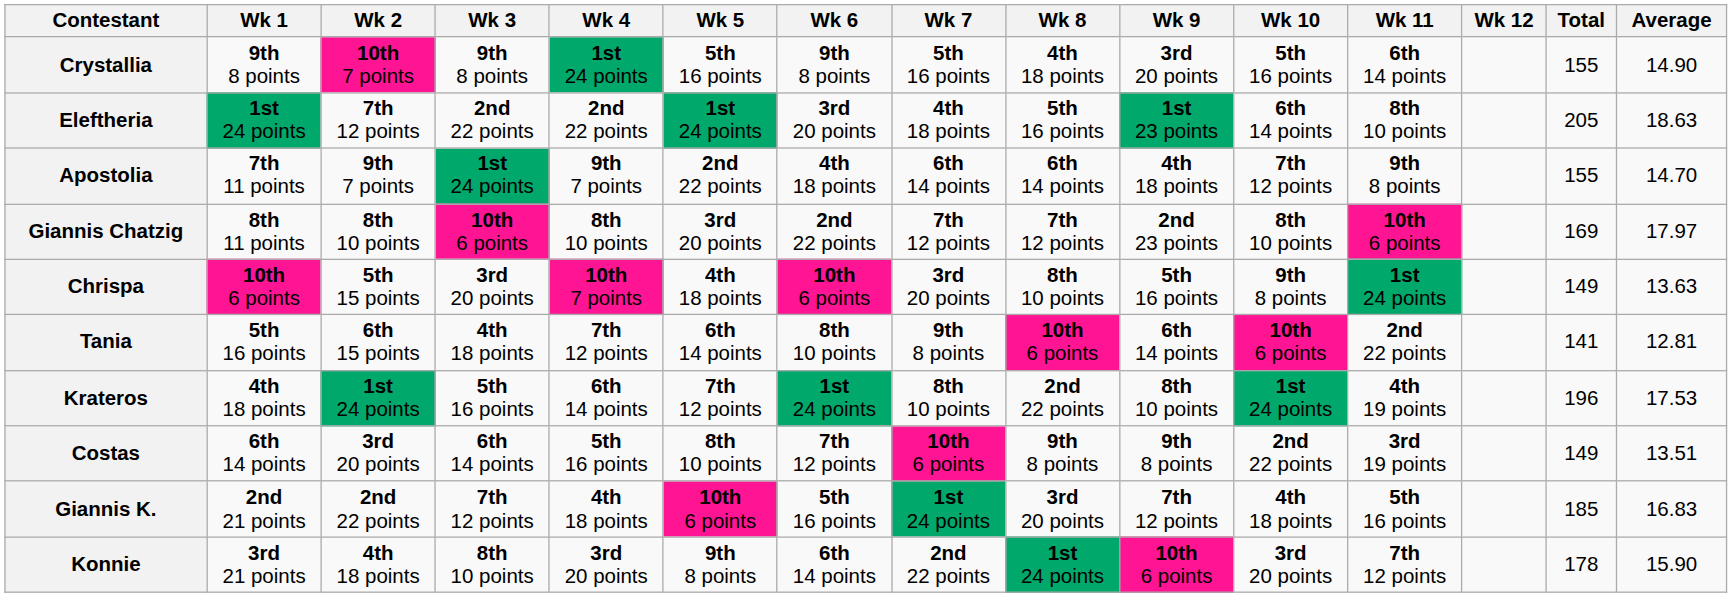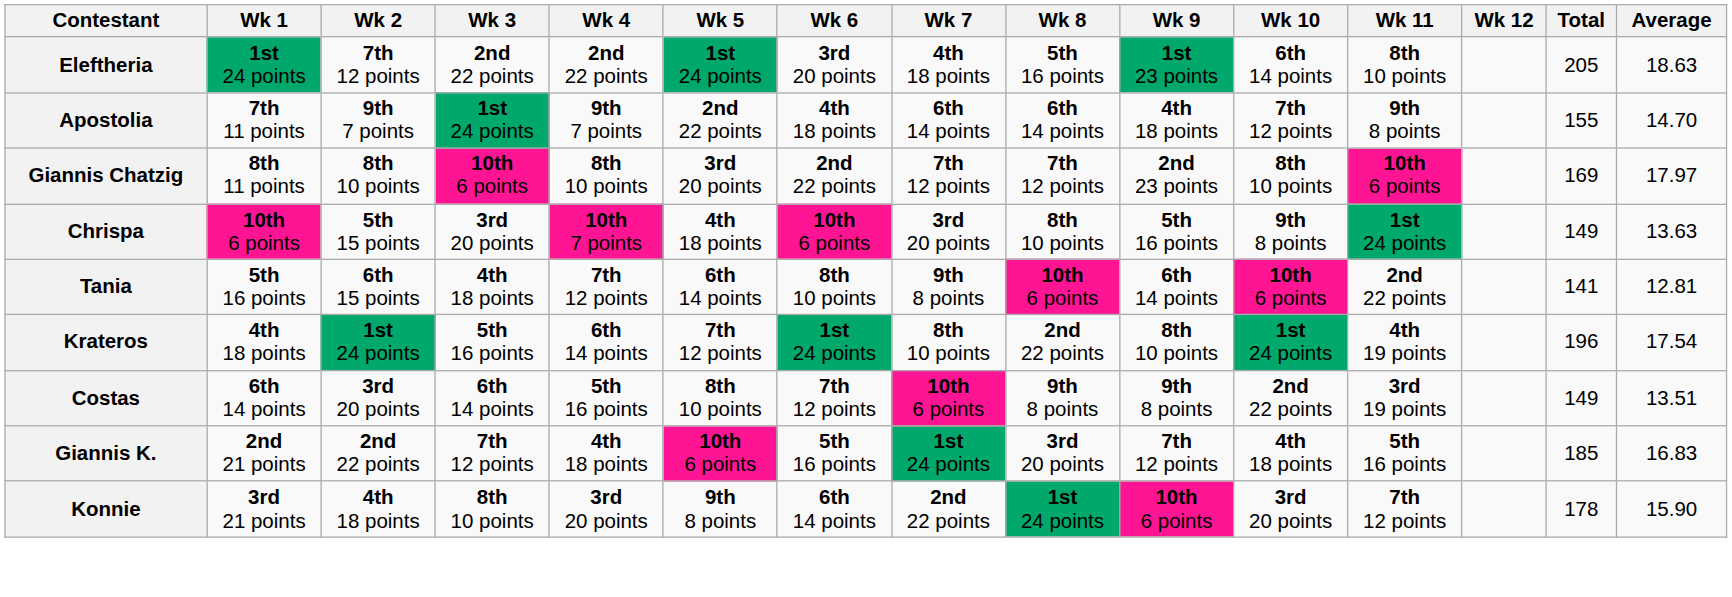 <table class="sortable wikitable"  style="margin:auto; text-align:left; white-space:nowrap; width:85%;">
 <tr>
 <th>Contestant</th>
 <th>Wk 1</th>
 <th>Wk 2</th>
 <th>Wk 3</th>
 <th>Wk 4</th>
 <th>Wk 5</th>
 <th>Wk 6</th>
 <th>Wk 7</th>
 <th>Wk 8</th>
 <th>Wk 9</th>
 <th>Wk 10</th>
 <th>Wk 11</th>
 <th>Wk 12</th>
 <th>Total</th>
 <th>Average</th>
-</tr>
-<tr style="text-align: center;">
-<th>Crystallia</th>
-<td><strong>9th</strong><br>8 points</td>
-<td bgcolor="deeppink"><strong>10th</strong><br>7 points</td>
-<td><strong>9th</strong><br> 8 points</td>
-<td bgcolor="#00A86B"><strong>1st</strong><br>24 points</td>
-<td><strong>5th</strong><br>16 points</td>
-<td><strong>9th</strong><br>8 points</td>
-<td><strong>5th</strong><br>16 points</td>
-<td><strong>4th</strong><br>18 points</td>
-<td><strong>3rd</strong><br>20 points</td>
-<td><strong>5th</strong><br>16 points</td>
-<td><strong>6th</strong><br>14 points</td>
-<td><strong> </strong></td>
-<td>155</td>
-<td>14.90</td>
 </tr>
 <tr style="text-align: center;">
 <th>Eleftheria</th>
 <td bgcolor="#00A86B"><strong>1st</strong><br>24 points</td>
 <td><strong>7th</strong><br>12 points</td>
 <td><strong>2nd</strong><br> 22 points</td>
 <td><strong>2nd</strong><br>22 points</td>
 <td bgcolor="#00A86B"><strong>1st</strong><br>24 points</td>
 <td><strong>3rd</strong><br>20 points</td>
 <td><strong>4th</strong><br>18 points</td>
 <td><strong>5th</strong><br>16 points</td>
 <td bgcolor="#00A86B"><strong>1st</strong><br>23 points</td>
 <td><strong>6th</strong><br>14 points</td>
 <td><strong>8th</strong><br>10 points</td>
 <td><strong> </strong></td>
 <td>205</td>
 <td>18.63</td>
 </tr>
 <tr style="text-align: center;">
 <th>Apostolia</th>
 <td><strong>7th</strong><br> 11 points</td>
 <td><strong>9th</strong><br>7 points</td>
 <td bgcolor="#00A86B"><strong>1st</strong><br>24 points</td>
 <td><strong>9th</strong><br>7 points</td>
 <td><strong>2nd</strong><br>22 points</td>
 <td><strong>4th</strong><br>18 points</td>
 <td><strong>6th</strong><br>14 points</td>
 <td><strong>6th</strong><br>14 points</td>
 <td><strong>4th</strong><br>18 points</td>
 <td><strong>7th</strong><br>12 points</td>
 <td><strong>9th</strong><br>8 points</td>
 <td><strong> </strong></td>
 <td>155</td>
 <td>14.70</td>
 </tr>
 <tr style="text-align: center;">
 <th>Giannis Chatzig</th>
 <td><strong>8th</strong><br>11 points</td>
 <td><strong>8th</strong><br>10 points</td>
 <td bgcolor="deeppink"><strong>10th </strong><br>6 points</td>
 <td><strong>8th</strong><br>10 points</td>
 <td><strong>3rd</strong><br>20 points</td>
 <td><strong>2nd</strong><br>22 points</td>
 <td><strong>7th</strong><br>12 points</td>
 <td><strong>7th</strong><br> 12 points</td>
 <td><strong>2nd</strong><br>23 points</td>
 <td><strong>8th</strong><br>10 points</td>
 <td bgcolor="deeppink"><strong>10th</strong><br>6 points</td>
 <td><strong> </strong></td>
 <td>169</td>
 <td>17.97</td>
 </tr>
 <tr style="text-align: center;">
 <th>Chrispa</th>
 <td bgcolor="deeppink"><strong>10th</strong><br>6 points</td>
 <td><strong>5th</strong><br>15 points</td>
 <td><strong>3rd</strong><br>20 points</td>
 <td bgcolor="deeppink"><strong>10th</strong><br>7 points</td>
 <td><strong>4th </strong><br>18 points</td>
 <td bgcolor="deeppink"><strong>10th</strong><br>6 points</td>
 <td><strong>3rd</strong><br>20 points</td>
 <td><strong>8th</strong><br>10 points</td>
 <td><strong>5th</strong><br>16 points</td>
 <td><strong>9th</strong><br>8 points</td>
 <td bgcolor="#00A86B"><strong>1st</strong><br>24 points</td>
 <td><strong> </strong></td>
 <td>149</td>
 <td>13.63</td>
 </tr>
 <tr style="text-align: center;">
 <th>Tania</th>
 <td><strong>5th</strong><br>16 points</td>
 <td><strong>6th</strong><br>15 points</td>
 <td><strong>4th</strong><br>18 points</td>
 <td><strong>7th</strong><br>12 points</td>
 <td><strong>6th</strong><br>14 points</td>
 <td><strong>8th</strong><br>10 points</td>
 <td><strong>9th</strong><br>8 points</td>
 <td bgcolor="deeppink"><strong>10th</strong><br>6 points</td>
 <td><strong>6th</strong><br>14 points</td>
 <td bgcolor="deeppink"><strong>10th</strong><br>6 points</td>
 <td><strong>2nd</strong><br>22 points</td>
 <td><strong> </strong></td>
 <td>141</td>
 <td>12.81</td>
 </tr>
 <tr style="text-align: center;">
 <th>Krateros</th>
 <td><strong>4th</strong><br>18 points</td>
 <td bgcolor="#00A86B"><strong>1st</strong><br>24 points</td>
 <td><strong>5th</strong><br>16 points</td>
 <td><strong>6th</strong><br>14 points</td>
 <td><strong>7th </strong><br>12 points</td>
 <td bgcolor="#00A86B"><strong>1st</strong><br>24 points</td>
 <td><strong>8th</strong><br>10 points</td>
 <td><strong>2nd</strong><br>22 points</td>
 <td><strong>8th</strong><br>10 points</td>
 <td bgcolor="#00A86B"><strong>1st</strong><br>24 points</td>
 <td><strong>4th</strong><br>19 points</td>
 <td><strong> </strong></td>
 <td>196</td>
-<td>17.53</td>
+<td>17.54</td>
 </tr>
 <tr style="text-align: center;">
 <th>Costas</th>
 <td><strong>6th</strong><br>14 points</td>
 <td><strong>3rd</strong><br>20 points</td>
 <td><strong>6th</strong><br>14 points</td>
 <td><strong>5th</strong><br>16 points</td>
 <td><strong>8th </strong><br>10 points</td>
 <td><strong>7th</strong><br>12 points</td>
 <td bgcolor="deeppink"><strong>10th</strong><br>6 points</td>
 <td><strong>9th</strong><br>8 points</td>
 <td><strong>9th</strong><br>8 points</td>
 <td><strong>2nd</strong><br>22 points</td>
 <td><strong>3rd</strong><br>19 points</td>
 <td><strong> </strong></td>
 <td>149</td>
 <td>13.51</td>
 </tr>
 <tr style="text-align: center;">
 <th>Giannis K.</th>
 <td><strong>2nd</strong><br>21 points</td>
 <td><strong>2nd</strong><br>22 points</td>
 <td><strong>7th</strong><br>12 points</td>
 <td><strong>4th</strong><br>18 points</td>
 <td bgcolor="deeppink"><strong>10th </strong><br>6 points</td>
 <td><strong>5th</strong><br>16 points</td>
 <td bgcolor="#00A86B"><strong>1st</strong><br>24 points</td>
 <td><strong>3rd</strong><br>20 points</td>
 <td><strong>7th</strong><br>12 points</td>
 <td><strong>4th</strong><br>18 points</td>
 <td><strong>5th</strong><br>16 points</td>
 <td><strong> </strong></td>
 <td>185</td>
 <td>16.83</td>
 </tr>
 <tr style="text-align: center;">
 <th>Konnie</th>
 <td><strong>3rd</strong><br>21 points</td>
 <td><strong>4th</strong><br>18 points</td>
 <td><strong>8th</strong><br>10 points</td>
 <td><strong>3rd</strong><br>20 points</td>
 <td><strong>9th </strong><br>8 points</td>
 <td><strong>6th </strong><br>14 points</td>
 <td><strong>2nd</strong><br>22 points</td>
 <td bgcolor="#00A86B"><strong>1st</strong><br>24 points</td>
 <td bgcolor="deeppink"><strong>10th</strong><br>6 points</td>
 <td><strong>3rd</strong><br>20 points</td>
 <td><strong>7th</strong><br> 12 points</td>
 <td><strong> </strong></td>
 <td>178</td>
 <td>15.90</td>
 </tr>
 </table>
